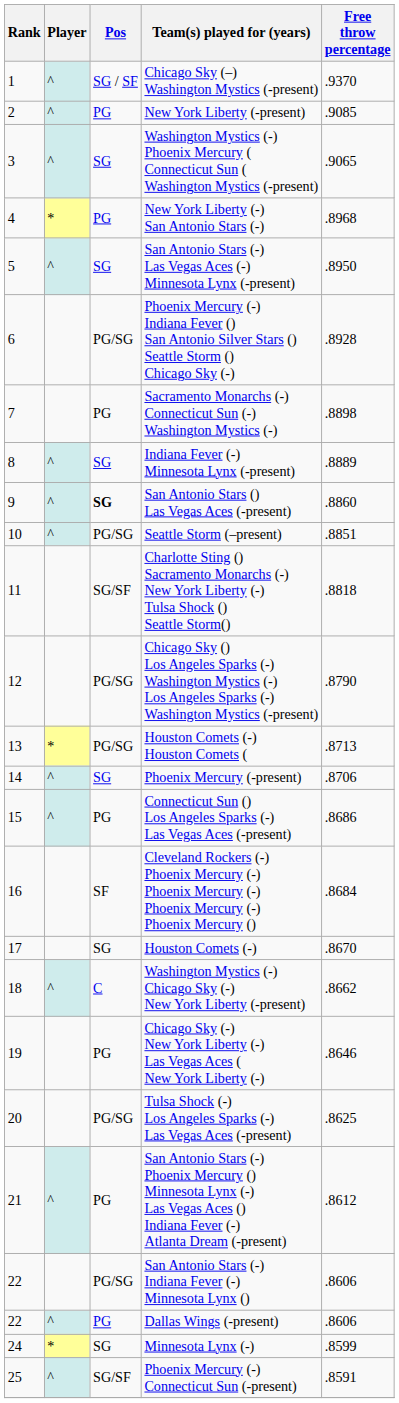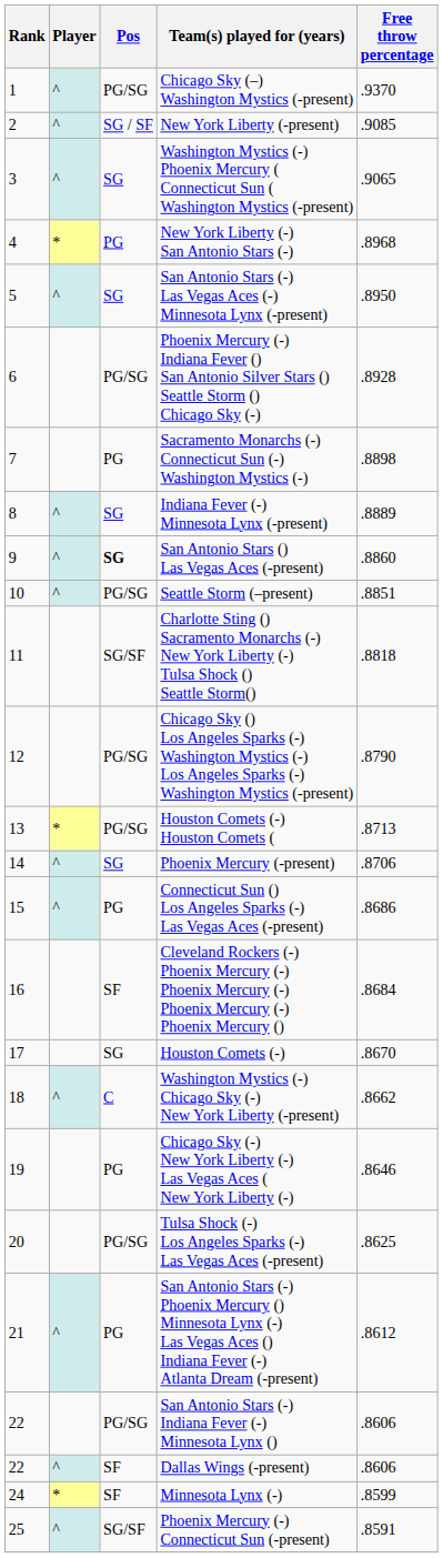 <table class="wikitable sortable" style="font-size: 95%;">
 <tr>
 <th>Rank</th>
 <th>Player</th>
 <th><a href='#'>Pos</a></th>
 <th class="unsortable">Team(s) played for (years)</th>
 <th><a href='#'>Free<br>throw<br>percentage</a></th>
 </tr>
 <tr>
 <td>1</td>
 <td bgcolor="#CFECEC">^</td>
-<td><a href='#'>SG</a> / <a href='#'>SF</a></td>
+<td>PG/SG</td>
 <td><a href='#'>Chicago Sky</a> (–)<br><a href='#'>Washington Mystics</a> (-present)</td>
 <td>.9370</td>
 </tr>
 <tr>
 <td>2</td>
 <td bgcolor="#CFECEC">^</td>
-<td><a href='#'>PG</a></td>
+<td><a href='#'>SG</a> / <a href='#'>SF</a></td>
 <td><a href='#'>New York Liberty</a> (-present)</td>
 <td>.9085</td>
 </tr>
 <tr>
 <td>3</td>
 <td bgcolor="#CFECEC">^</td>
 <td><a href='#'>SG</a></td>
 <td><a href='#'>Washington Mystics</a> (-)<br><a href='#'>Phoenix Mercury</a> (<br> <a href='#'>Connecticut Sun</a> (<br><a href='#'>Washington Mystics</a> (-present)</td>
 <td>.9065</td>
 </tr>
 <tr>
 <td>4</td>
 <td bgcolor="#FFFF99">*</td>
 <td><a href='#'>PG</a></td>
 <td><a href='#'>New York Liberty</a> (-)<br><a href='#'>San Antonio Stars</a> (-)</td>
 <td>.8968</td>
 </tr>
 <tr>
 <td>5</td>
 <td bgcolor="#CFECEC">^</td>
 <td><a href='#'>SG</a></td>
 <td><a href='#'>San Antonio Stars</a> (-)<br><a href='#'>Las Vegas Aces</a> (-)<br><a href='#'>Minnesota Lynx</a> (-present)</td>
 <td>.8950</td>
 </tr>
 <tr>
 <td>6</td>
 <td></td>
 <td>PG/SG</td>
 <td><a href='#'>Phoenix Mercury</a> (-)<br><a href='#'>Indiana Fever</a> ()<br><a href='#'>San Antonio Silver Stars</a> ()<br><a href='#'>Seattle Storm</a> ()<br><a href='#'>Chicago Sky</a> (-)</td>
 <td>.8928</td>
 </tr>
 <tr>
 <td>7</td>
 <td></td>
 <td>PG</td>
 <td><a href='#'>Sacramento Monarchs</a> (-)<br><a href='#'>Connecticut Sun</a> (-)<br><a href='#'>Washington Mystics</a> (-)</td>
 <td>.8898</td>
 </tr>
 <tr>
 <td>8</td>
 <td bgcolor="#CFECEC">^</td>
 <td><a href='#'>SG</a></td>
 <td><a href='#'>Indiana Fever</a> (-)<br><a href='#'>Minnesota Lynx</a> (-present)</td>
 <td>.8889</td>
 </tr>
 <tr>
 <td>9</td>
 <td bgcolor="#CFECEC">^</td>
 <td><strong>SG</strong></td>
 <td><a href='#'>San Antonio Stars</a> ()<br><a href='#'>Las Vegas Aces</a> (-present)</td>
 <td>.8860</td>
 </tr>
 <tr>
 <td>10</td>
 <td bgcolor="#CFECEC">^</td>
 <td>PG/SG</td>
 <td><a href='#'>Seattle Storm</a> (–present)</td>
 <td>.8851</td>
 </tr>
 <tr>
 <td>11</td>
 <td></td>
 <td>SG/SF</td>
 <td><a href='#'>Charlotte Sting</a> ()<br><a href='#'>Sacramento Monarchs</a> (-)<br><a href='#'>New York Liberty</a> (-)<br><a href='#'>Tulsa Shock</a> ()<br><a href='#'>Seattle Storm</a>()</td>
 <td>.8818</td>
 </tr>
 <tr>
 <td>12</td>
 <td></td>
 <td>PG/SG</td>
 <td><a href='#'>Chicago Sky</a> ()<br><a href='#'>Los Angeles Sparks</a> (-)<br><a href='#'>Washington Mystics</a> (-)<br><a href='#'>Los Angeles Sparks</a> (-)<br><a href='#'>Washington Mystics</a> (-present)</td>
 <td>.8790</td>
 </tr>
 <tr>
 <td>13</td>
 <td bgcolor="#FFFF99">*</td>
 <td>PG/SG</td>
 <td><a href='#'>Houston Comets</a> (-)<br><a href='#'>Houston Comets</a> (</td>
 <td>.8713</td>
 </tr>
 <tr>
 <td>14</td>
 <td bgcolor="#CFECEC">^</td>
 <td><a href='#'>SG</a></td>
 <td><a href='#'>Phoenix Mercury</a> (-present)<br></td>
 <td>.8706</td>
 </tr>
 <tr>
 <td>15</td>
 <td bgcolor="#CFECEC">^</td>
 <td>PG</td>
 <td><a href='#'>Connecticut Sun</a> ()<br><a href='#'>Los Angeles Sparks</a> (-)<br><a href='#'>Las Vegas Aces</a> (-present)</td>
 <td>.8686</td>
 </tr>
 <tr>
 <td>16</td>
 <td></td>
 <td>SF</td>
 <td><a href='#'>Cleveland Rockers</a> (-)<br><a href='#'>Phoenix Mercury</a> (-)<br><a href='#'>Phoenix Mercury</a> (-)<br><a href='#'>Phoenix Mercury</a> (-)<br><a href='#'>Phoenix Mercury</a> ()</td>
 <td>.8684</td>
 </tr>
 <tr>
 <td>17</td>
 <td></td>
 <td>SG</td>
 <td><a href='#'>Houston Comets</a> (-)</td>
 <td>.8670</td>
 </tr>
 <tr>
 <td>18</td>
 <td bgcolor="#CFECEC">^</td>
 <td><a href='#'>C</a></td>
 <td><a href='#'>Washington Mystics</a> (-)<br><a href='#'>Chicago Sky</a> (-)<br><a href='#'>New York Liberty</a> (-present)</td>
 <td>.8662</td>
 </tr>
 <tr>
 <td>19</td>
 <td></td>
 <td>PG</td>
 <td><a href='#'>Chicago Sky</a> (-)<br><a href='#'>New York Liberty</a> (-)<br><a href='#'>Las Vegas Aces</a> (<br><a href='#'>New York Liberty</a> (-)</td>
 <td>.8646</td>
 </tr>
 <tr>
 <td>20</td>
 <td></td>
 <td>PG/SG</td>
 <td><a href='#'>Tulsa Shock</a> (-)<br><a href='#'>Los Angeles Sparks</a> (-)<br><a href='#'>Las Vegas Aces</a> (-present)</td>
 <td>.8625</td>
 </tr>
 <tr>
 <td>21</td>
 <td bgcolor="#CFECEC">^</td>
 <td>PG</td>
 <td><a href='#'>San Antonio Stars</a> (-)<br><a href='#'>Phoenix Mercury</a> ()<br><a href='#'>Minnesota Lynx</a> (-)<br><a href='#'>Las Vegas Aces</a> ()<br><a href='#'>Indiana Fever</a> (-)<br><a href='#'>Atlanta Dream</a> (-present)</td>
 <td>.8612</td>
 </tr>
 <tr>
 <td>22</td>
 <td></td>
 <td>PG/SG</td>
 <td><a href='#'>San Antonio Stars</a> (-)<br><a href='#'>Indiana Fever</a> (-)<br><a href='#'>Minnesota Lynx</a> ()</td>
 <td>.8606</td>
 </tr>
 <tr>
 <td>22</td>
 <td bgcolor="#CFECEC">^</td>
-<td><a href='#'>PG</a></td>
+<td>SF</td>
 <td><a href='#'>Dallas Wings</a> (-present)</td>
 <td>.8606</td>
 </tr>
 <tr>
 <td>24</td>
 <td bgcolor="#FFFF99">*</td>
-<td>SG</td>
+<td>SF</td>
 <td><a href='#'>Minnesota Lynx</a> (-)</td>
 <td>.8599</td>
 </tr>
 <tr>
 <td>25</td>
 <td bgcolor="#CFECEC">^</td>
 <td>SG/SF</td>
 <td><a href='#'>Phoenix Mercury</a> (-)<br><a href='#'>Connecticut Sun</a> (-present)</td>
 <td>.8591</td>
 </tr>
 <tr>
 </tr>
 </table>
